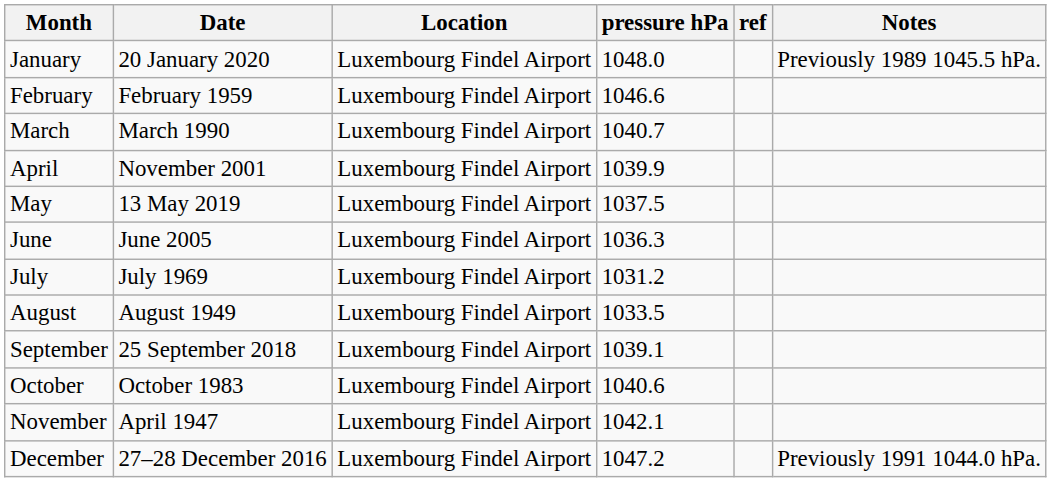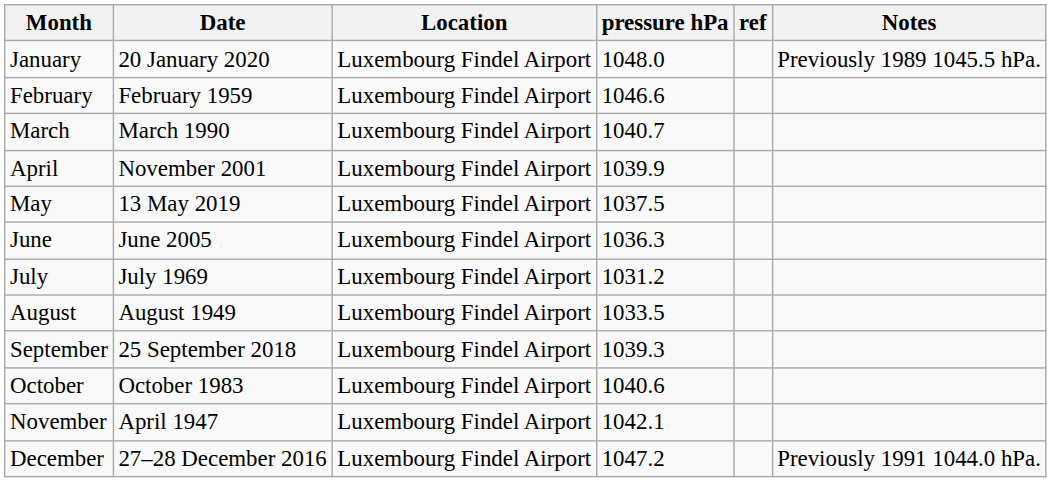 <table class="wikitable sortable">
 <tr>
 <th>Month</th>
 <th>Date</th>
 <th class="unsortable">Location</th>
 <th>pressure hPa</th>
 <th class="unsortable">ref</th>
 <th>Notes</th>
 </tr>
 <tr>
 <td>January</td>
 <td>20 January 2020</td>
 <td>Luxembourg Findel Airport</td>
 <td>1048.0</td>
 <td></td>
 <td>Previously 1989 1045.5 hPa.</td>
 </tr>
 <tr>
 <td>February</td>
 <td>February 1959</td>
 <td>Luxembourg Findel Airport</td>
 <td>1046.6</td>
 <td></td>
 <td></td>
 </tr>
 <tr>
 <td>March</td>
 <td>March 1990</td>
 <td>Luxembourg Findel Airport</td>
 <td>1040.7</td>
 <td></td>
 <td></td>
 </tr>
 <tr>
 <td>April</td>
 <td>November 2001</td>
 <td>Luxembourg Findel Airport</td>
 <td>1039.9</td>
 <td></td>
 <td></td>
 </tr>
 <tr>
 <td>May</td>
 <td>13 May 2019</td>
 <td>Luxembourg Findel Airport</td>
 <td>1037.5</td>
 <td></td>
 <td></td>
 </tr>
 <tr>
 <td>June</td>
 <td>June 2005</td>
 <td>Luxembourg Findel Airport</td>
 <td>1036.3</td>
 <td></td>
 <td></td>
 </tr>
 <tr>
 <td>July</td>
 <td>July 1969</td>
 <td>Luxembourg Findel Airport</td>
 <td>1031.2</td>
 <td></td>
 <td></td>
 </tr>
 <tr>
 <td>August</td>
 <td>August 1949</td>
 <td>Luxembourg Findel Airport</td>
 <td>1033.5</td>
 <td></td>
 <td></td>
 </tr>
 <tr>
 <td>September</td>
 <td>25 September 2018</td>
 <td>Luxembourg Findel Airport</td>
-<td>1039.1</td>
+<td>1039.3</td>
 <td></td>
 <td></td>
 </tr>
 <tr>
 <td>October</td>
 <td>October 1983</td>
 <td>Luxembourg Findel Airport</td>
 <td>1040.6</td>
 <td></td>
 <td></td>
 </tr>
 <tr>
 <td>November</td>
 <td>April 1947</td>
 <td>Luxembourg Findel Airport</td>
 <td>1042.1</td>
 <td></td>
 <td></td>
 </tr>
 <tr>
 <td>December</td>
 <td>27–28 December 2016</td>
 <td>Luxembourg Findel Airport</td>
 <td>1047.2</td>
 <td></td>
 <td>Previously 1991 1044.0 hPa.</td>
 </tr>
 </table>
